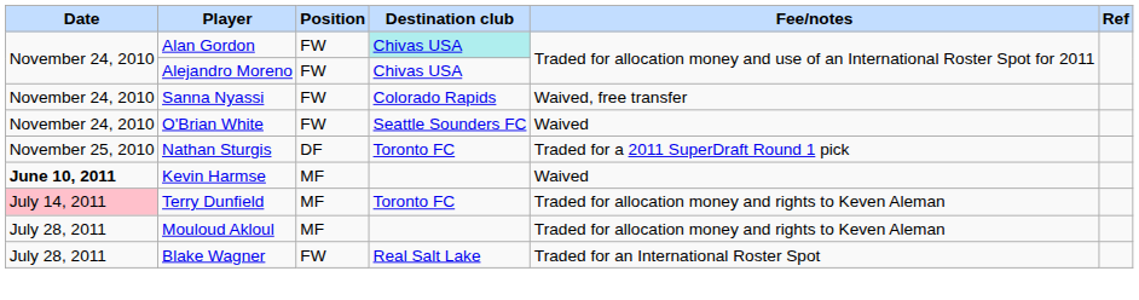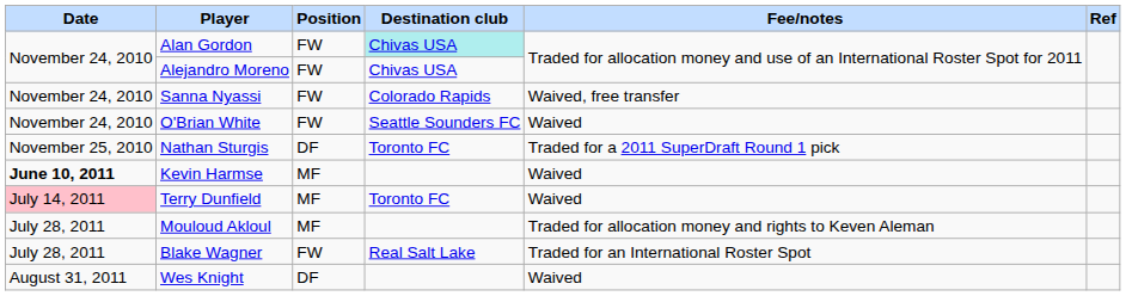 <table class="wikitable" style="text-align:left; font-size:95%;">
 <tr>
 <th style="background:#c2ddff;">Date</th>
 <th style="background:#c2ddff;">Player</th>
 <th style="background:#c2ddff;">Position</th>
 <th style="background:#c2ddff;">Destination club</th>
 <th style="background:#c2ddff;">Fee/notes</th>
 <th style="background:#c2ddff;">Ref</th>
 </tr>
 <tr>
 <td rowspan="2">November 24, 2010</td>
 <td> <a href='#'>Alan Gordon</a></td>
 <td>FW</td>
 <td style="background: paleturquoise;"> <a href='#'>Chivas USA</a></td>
 <td rowspan="2">Traded for allocation money and use of an International Roster Spot for 2011</td>
 <td rowspan="2"></td>
 </tr>
 <tr>
 <td> <a href='#'>Alejandro Moreno</a></td>
 <td>FW</td>
 <td> <a href='#'>Chivas USA</a></td>
 </tr>
 <tr>
 <td>November 24, 2010</td>
 <td> <a href='#'>Sanna Nyassi</a></td>
 <td>FW</td>
 <td> <a href='#'>Colorado Rapids</a></td>
 <td>Waived, free transfer</td>
 <td></td>
 </tr>
 <tr>
 <td>November 24, 2010</td>
 <td> <a href='#'>O'Brian White</a></td>
 <td>FW</td>
 <td> <a href='#'>Seattle Sounders FC</a></td>
 <td>Waived</td>
 <td></td>
 </tr>
 <tr>
 <td>November 25, 2010</td>
 <td> <a href='#'>Nathan Sturgis</a></td>
 <td>DF</td>
 <td> <a href='#'>Toronto FC</a></td>
 <td>Traded for a <a href='#'>2011 SuperDraft Round 1</a> pick</td>
 <td></td>
 </tr>
 <tr>
 <td><strong>June 10, 2011</strong></td>
 <td> <a href='#'>Kevin Harmse</a></td>
 <td>MF</td>
 <td></td>
 <td>Waived</td>
 <td></td>
 </tr>
 <tr>
 <td style="background: pink;">July 14, 2011</td>
 <td> <a href='#'>Terry Dunfield</a></td>
 <td>MF</td>
 <td> <a href='#'>Toronto FC</a></td>
-<td>Traded for allocation money and rights to Keven Aleman</td>
+<td>Waived</td>
 <td></td>
 </tr>
 <tr>
 <td>July 28, 2011</td>
 <td> <a href='#'>Mouloud Akloul</a></td>
 <td>MF</td>
 <td></td>
 <td>Traded for allocation money and rights to Keven Aleman</td>
 <td></td>
 </tr>
 <tr>
 <td>July 28, 2011</td>
 <td> <a href='#'>Blake Wagner</a></td>
 <td>FW</td>
 <td> <a href='#'>Real Salt Lake</a></td>
 <td>Traded for an International Roster Spot</td>
 <td></td>
 </tr>
+<tr>
+<td>August 31, 2011</td>
+<td> <a href='#'>Wes Knight</a></td>
+<td>DF</td>
+<td></td>
+<td>Waived</td>
+<td></td>
+</tr>
 </table>
